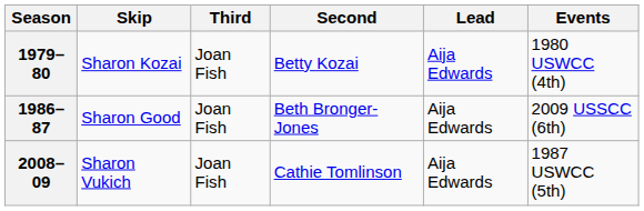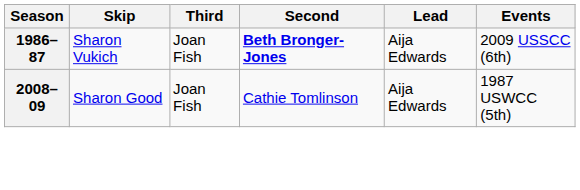 <table class="wikitable">
 <tr>
 <th scope="col">Season</th>
 <th scope="col">Skip</th>
 <th scope="col">Third</th>
 <th scope="col">Second</th>
 <th scope="col">Lead</th>
 <th scope="col">Events</th>
 </tr>
 <tr>
-<th scope="row">1979–80</th>
-<td><a href='#'>Sharon Kozai</a></td>
+<th scope="row">1986–87</th>
+<td><a href='#'>Sharon Vukich</a></td>
 <td>Joan Fish</td>
-<td><a href='#'>Betty Kozai</a></td>
-<td><a href='#'>Aija Edwards</a></td>
-<td>1980 <a href='#'>USWCC</a> <br> (4th)</td>
-</tr>
-<tr>
-<th scope="row">1986–87</th>
-<td><a href='#'>Sharon Good</a></td>
-<td>Joan Fish</td>
-<td><a href='#'>Beth Bronger-Jones</a></td>
+<td><strong><a href='#'>Beth Bronger-Jones</a></strong></td>
 <td>Aija Edwards</td>
 <td>2009 <a href='#'>USSCC</a> <br> (6th)</td>
 </tr>
 <tr>
 <th scope="row">2008–09</th>
-<td><a href='#'>Sharon Vukich</a></td>
+<td><a href='#'>Sharon Good</a></td>
 <td>Joan Fish</td>
 <td><a href='#'>Cathie Tomlinson</a></td>
 <td>Aija Edwards</td>
 <td>1987 USWCC <br> (5th)</td>
 </tr>
 </table>
